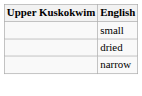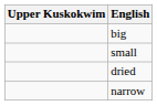 <table class="wikitable">
 <tr>
 <th>Upper Kuskokwim</th>
 <th>English</th>
+</tr>
+<tr>
+<td></td>
+<td>big</td>
 </tr>
 <tr>
 <td></td>
 <td>small</td>
 </tr>
 <tr>
 <td></td>
 <td>dried</td>
 </tr>
 <tr>
 <td></td>
 <td>narrow</td>
 </tr>
 </table>
